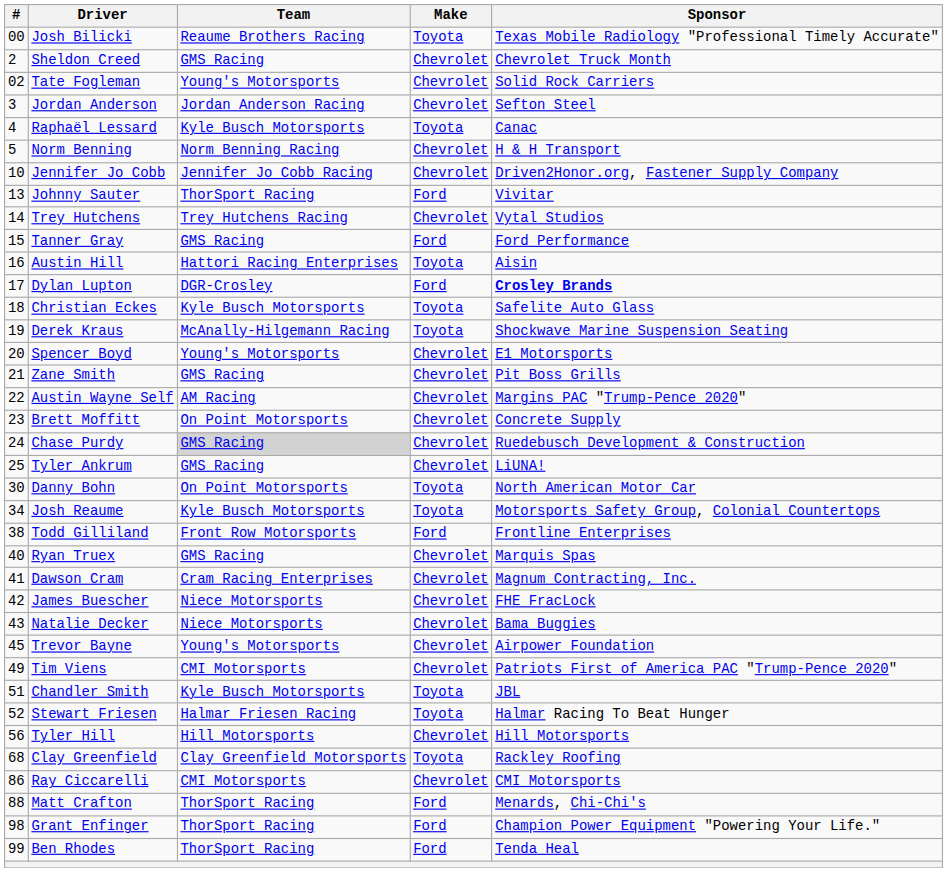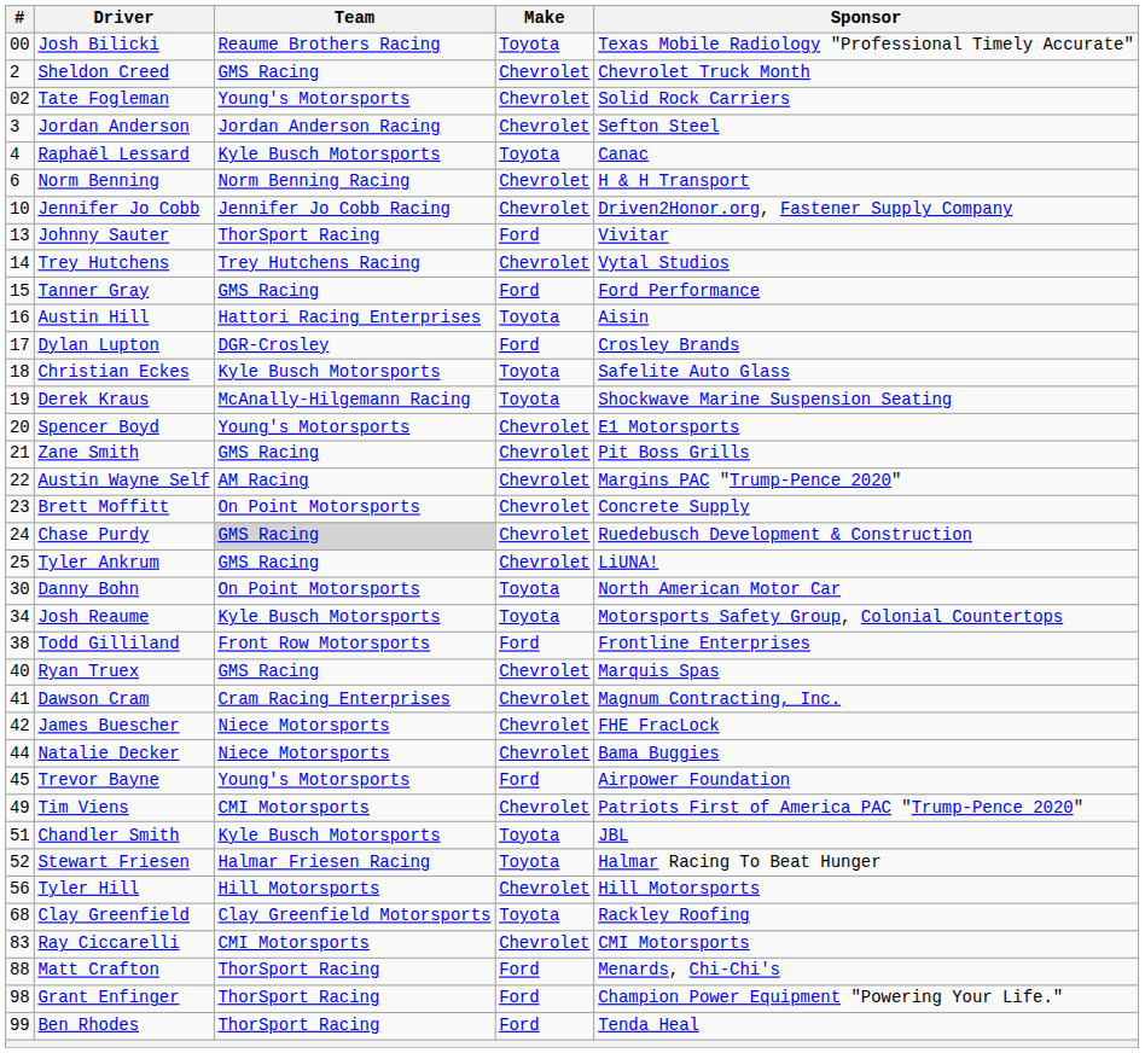 <table class="wikitable" style="font-size:95%">
 <tr>
 <th>#</th>
 <th>Driver</th>
 <th>Team</th>
 <th>Make</th>
 <th>Sponsor</th>
 </tr>
 <tr>
 <td>00</td>
 <td><a href='#'>Josh Bilicki</a></td>
 <td><a href='#'>Reaume Brothers Racing</a></td>
 <td><a href='#'>Toyota</a></td>
 <td><a href='#'>Texas Mobile Radiology</a> "Professional Timely Accurate"</td>
 </tr>
 <tr>
 <td>2</td>
 <td><a href='#'>Sheldon Creed</a></td>
 <td><a href='#'>GMS Racing</a></td>
 <td><a href='#'>Chevrolet</a></td>
 <td><a href='#'>Chevrolet Truck Month</a></td>
 </tr>
 <tr>
 <td>02</td>
 <td><a href='#'>Tate Fogleman</a></td>
 <td><a href='#'>Young's Motorsports</a></td>
 <td><a href='#'>Chevrolet</a></td>
 <td><a href='#'>Solid Rock Carriers</a></td>
 </tr>
 <tr>
 <td>3</td>
 <td><a href='#'>Jordan Anderson</a></td>
 <td><a href='#'>Jordan Anderson Racing</a></td>
 <td><a href='#'>Chevrolet</a></td>
 <td><a href='#'>Sefton Steel</a></td>
 </tr>
 <tr>
 <td>4</td>
 <td><a href='#'>Raphaël Lessard</a></td>
 <td><a href='#'>Kyle Busch Motorsports</a></td>
 <td><a href='#'>Toyota</a></td>
 <td><a href='#'>Canac</a></td>
 </tr>
 <tr>
-<td>5</td>
+<td>6</td>
 <td><a href='#'>Norm Benning</a></td>
 <td><a href='#'>Norm Benning Racing</a></td>
 <td><a href='#'>Chevrolet</a></td>
 <td><a href='#'>H & H Transport</a></td>
 </tr>
 <tr>
 <td>10</td>
 <td><a href='#'>Jennifer Jo Cobb</a></td>
 <td><a href='#'>Jennifer Jo Cobb Racing</a></td>
 <td><a href='#'>Chevrolet</a></td>
 <td><a href='#'>Driven2Honor.org</a>, <a href='#'>Fastener Supply Company</a></td>
 </tr>
 <tr>
 <td>13</td>
 <td><a href='#'>Johnny Sauter</a></td>
 <td><a href='#'>ThorSport Racing</a></td>
 <td><a href='#'>Ford</a></td>
 <td><a href='#'>Vivitar</a></td>
 </tr>
 <tr>
 <td>14</td>
 <td><a href='#'>Trey Hutchens</a></td>
 <td><a href='#'>Trey Hutchens Racing</a></td>
 <td><a href='#'>Chevrolet</a></td>
 <td><a href='#'>Vytal Studios</a></td>
 </tr>
 <tr>
 <td>15</td>
 <td><a href='#'>Tanner Gray</a></td>
 <td><a href='#'>GMS Racing</a></td>
 <td><a href='#'>Ford</a></td>
 <td><a href='#'>Ford Performance</a></td>
 </tr>
 <tr>
 <td>16</td>
 <td><a href='#'>Austin Hill</a></td>
 <td><a href='#'>Hattori Racing Enterprises</a></td>
 <td><a href='#'>Toyota</a></td>
 <td><a href='#'>Aisin</a></td>
 </tr>
 <tr>
 <td>17</td>
 <td><a href='#'>Dylan Lupton</a></td>
 <td><a href='#'>DGR-Crosley</a></td>
 <td><a href='#'>Ford</a></td>
-<td><strong><a href='#'>Crosley Brands</a></strong></td>
+<td><a href='#'>Crosley Brands</a></td>
 </tr>
 <tr>
 <td>18</td>
 <td><a href='#'>Christian Eckes</a></td>
 <td><a href='#'>Kyle Busch Motorsports</a></td>
 <td><a href='#'>Toyota</a></td>
 <td><a href='#'>Safelite Auto Glass</a></td>
 </tr>
 <tr>
 <td>19</td>
 <td><a href='#'>Derek Kraus</a></td>
 <td><a href='#'>McAnally-Hilgemann Racing</a></td>
 <td><a href='#'>Toyota</a></td>
 <td><a href='#'>Shockwave Marine Suspension Seating</a></td>
 </tr>
 <tr>
 <td>20</td>
 <td><a href='#'>Spencer Boyd</a></td>
 <td><a href='#'>Young's Motorsports</a></td>
 <td><a href='#'>Chevrolet</a></td>
 <td><a href='#'>E1 Motorsports</a></td>
 </tr>
 <tr>
 <td>21</td>
 <td><a href='#'>Zane Smith</a></td>
 <td><a href='#'>GMS Racing</a></td>
 <td><a href='#'>Chevrolet</a></td>
 <td><a href='#'>Pit Boss Grills</a></td>
 </tr>
 <tr>
 <td>22</td>
 <td><a href='#'>Austin Wayne Self</a></td>
 <td><a href='#'>AM Racing</a></td>
 <td><a href='#'>Chevrolet</a></td>
 <td><a href='#'>Margins PAC</a> "<a href='#'>Trump-Pence 2020</a>"</td>
 </tr>
 <tr>
 <td>23</td>
 <td><a href='#'>Brett Moffitt</a></td>
 <td><a href='#'>On Point Motorsports</a></td>
 <td><a href='#'>Chevrolet</a></td>
 <td><a href='#'>Concrete Supply</a></td>
 </tr>
 <tr>
 <td>24</td>
 <td><a href='#'>Chase Purdy</a></td>
 <td style="background: lightgrey;"><a href='#'>GMS Racing</a></td>
 <td><a href='#'>Chevrolet</a></td>
 <td><a href='#'>Ruedebusch Development & Construction</a></td>
 </tr>
 <tr>
 <td>25</td>
 <td><a href='#'>Tyler Ankrum</a></td>
 <td><a href='#'>GMS Racing</a></td>
 <td><a href='#'>Chevrolet</a></td>
 <td><a href='#'>LiUNA!</a></td>
 </tr>
 <tr>
 <td>30</td>
 <td><a href='#'>Danny Bohn</a></td>
 <td><a href='#'>On Point Motorsports</a></td>
 <td><a href='#'>Toyota</a></td>
 <td><a href='#'>North American Motor Car</a></td>
 </tr>
 <tr>
 <td>34</td>
 <td><a href='#'>Josh Reaume</a></td>
 <td><a href='#'>Kyle Busch Motorsports</a></td>
 <td><a href='#'>Toyota</a></td>
 <td><a href='#'>Motorsports Safety Group</a>, <a href='#'>Colonial Countertops</a></td>
 </tr>
 <tr>
 <td>38</td>
 <td><a href='#'>Todd Gilliland</a></td>
 <td><a href='#'>Front Row Motorsports</a></td>
 <td><a href='#'>Ford</a></td>
 <td><a href='#'>Frontline Enterprises</a></td>
 </tr>
 <tr>
 <td>40</td>
 <td><a href='#'>Ryan Truex</a></td>
 <td><a href='#'>GMS Racing</a></td>
 <td><a href='#'>Chevrolet</a></td>
 <td><a href='#'>Marquis Spas</a></td>
 </tr>
 <tr>
 <td>41</td>
 <td><a href='#'>Dawson Cram</a></td>
 <td><a href='#'>Cram Racing Enterprises</a></td>
 <td><a href='#'>Chevrolet</a></td>
 <td><a href='#'>Magnum Contracting, Inc.</a></td>
 </tr>
 <tr>
 <td>42</td>
 <td><a href='#'>James Buescher</a></td>
 <td><a href='#'>Niece Motorsports</a></td>
 <td><a href='#'>Chevrolet</a></td>
 <td><a href='#'>FHE FracLock</a></td>
 </tr>
 <tr>
-<td>43</td>
+<td>44</td>
 <td><a href='#'>Natalie Decker</a></td>
 <td><a href='#'>Niece Motorsports</a></td>
 <td><a href='#'>Chevrolet</a></td>
 <td><a href='#'>Bama Buggies</a></td>
 </tr>
 <tr>
 <td>45</td>
 <td><a href='#'>Trevor Bayne</a></td>
 <td><a href='#'>Young's Motorsports</a></td>
-<td><a href='#'>Chevrolet</a></td>
+<td><a href='#'>Ford</a></td>
 <td><a href='#'>Airpower Foundation</a></td>
 </tr>
 <tr>
 <td>49</td>
 <td><a href='#'>Tim Viens</a></td>
 <td><a href='#'>CMI Motorsports</a></td>
 <td><a href='#'>Chevrolet</a></td>
 <td><a href='#'>Patriots First of America PAC</a> "<a href='#'>Trump-Pence 2020</a>"</td>
 </tr>
 <tr>
 <td>51</td>
 <td><a href='#'>Chandler Smith</a></td>
 <td><a href='#'>Kyle Busch Motorsports</a></td>
 <td><a href='#'>Toyota</a></td>
 <td><a href='#'>JBL</a></td>
 </tr>
 <tr>
 <td>52</td>
 <td><a href='#'>Stewart Friesen</a></td>
 <td><a href='#'>Halmar Friesen Racing</a></td>
 <td><a href='#'>Toyota</a></td>
 <td><a href='#'>Halmar</a> Racing To Beat Hunger</td>
 </tr>
 <tr>
 <td>56</td>
 <td><a href='#'>Tyler Hill</a></td>
 <td><a href='#'>Hill Motorsports</a></td>
 <td><a href='#'>Chevrolet</a></td>
 <td><a href='#'>Hill Motorsports</a></td>
 </tr>
 <tr>
 <td>68</td>
 <td><a href='#'>Clay Greenfield</a></td>
 <td><a href='#'>Clay Greenfield Motorsports</a></td>
 <td><a href='#'>Toyota</a></td>
 <td><a href='#'>Rackley Roofing</a></td>
 </tr>
 <tr>
-<td>86</td>
+<td>83</td>
 <td><a href='#'>Ray Ciccarelli</a></td>
 <td><a href='#'>CMI Motorsports</a></td>
 <td><a href='#'>Chevrolet</a></td>
 <td><a href='#'>CMI Motorsports</a></td>
 </tr>
 <tr>
 <td>88</td>
 <td><a href='#'>Matt Crafton</a></td>
 <td><a href='#'>ThorSport Racing</a></td>
 <td><a href='#'>Ford</a></td>
 <td><a href='#'>Menards</a>, <a href='#'>Chi-Chi's</a></td>
 </tr>
 <tr>
 <td>98</td>
 <td><a href='#'>Grant Enfinger</a></td>
 <td><a href='#'>ThorSport Racing</a></td>
 <td><a href='#'>Ford</a></td>
 <td><a href='#'>Champion Power Equipment</a> "Powering Your Life."</td>
 </tr>
 <tr>
 <td>99</td>
 <td><a href='#'>Ben Rhodes</a></td>
 <td><a href='#'>ThorSport Racing</a></td>
 <td><a href='#'>Ford</a></td>
 <td><a href='#'>Tenda Heal</a></td>
 </tr>
 <tr>
 <th colspan="5"></th>
 </tr>
 </table>
